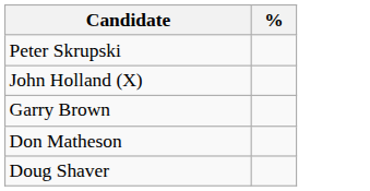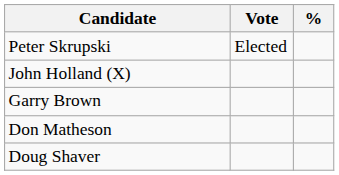 <table class="wikitable">
 <tr>
 <th bgcolor="#DDDDFF" width="200px">Candidate</th>
+<th bgcolor="#DDDDFF" width="50px">Vote</th>
 <th bgcolor="#DDDDFF" width="30px">%</th>
 </tr>
 <tr>
 <td>Peter Skrupski</td>
+<td>Elected</td>
 <td></td>
 </tr>
 <tr>
 <td>John Holland (X)</td>
 <td></td>
+<td></td>
 </tr>
 <tr>
 <td>Garry Brown</td>
+<td></td>
 <td></td>
 </tr>
 <tr>
 <td>Don Matheson</td>
 <td></td>
+<td></td>
 </tr>
 <tr>
 <td>Doug Shaver</td>
 <td></td>
+<td></td>
 </tr>
 </table>
